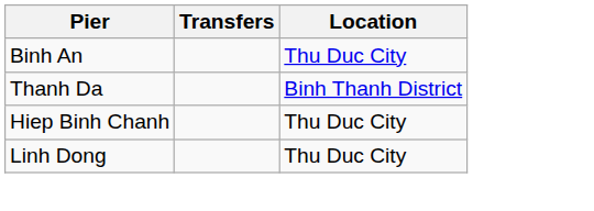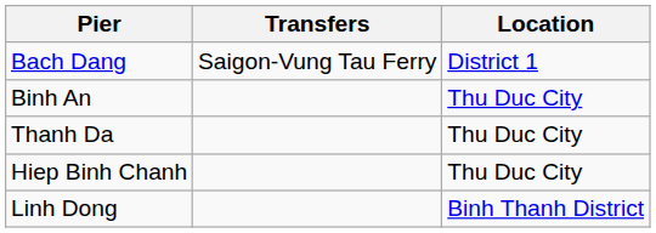 <table class="wikitable">
 <tr>
 <th>Pier</th>
 <th>Transfers</th>
 <th>Location</th>
+</tr>
+<tr>
+<td><a href='#'>Bach Dang</a></td>
+<td>Saigon-Vung Tau Ferry</td>
+<td><a href='#'>District 1</a></td>
 </tr>
 <tr>
 <td>Binh An</td>
 <td></td>
 <td><a href='#'>Thu Duc City</a></td>
 </tr>
 <tr>
 <td>Thanh Da</td>
 <td></td>
-<td><a href='#'>Binh Thanh District</a></td>
+<td>Thu Duc City</td>
 </tr>
 <tr>
 <td>Hiep Binh Chanh</td>
 <td></td>
 <td>Thu Duc City</td>
 </tr>
 <tr>
 <td>Linh Dong</td>
 <td></td>
-<td>Thu Duc City</td>
+<td><a href='#'>Binh Thanh District</a></td>
 </tr>
 </table>
